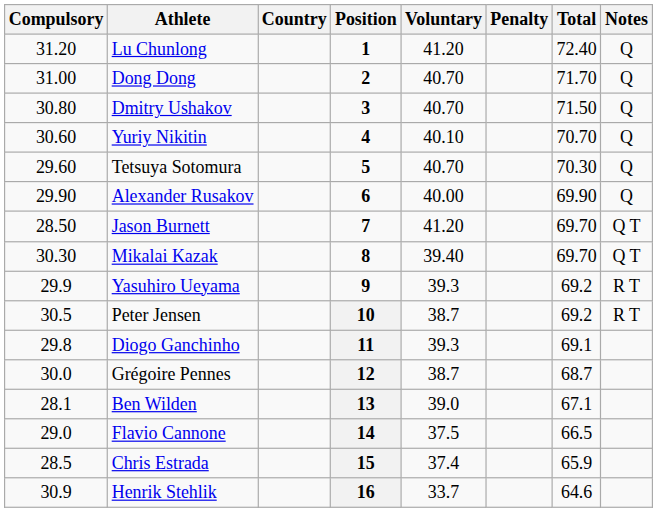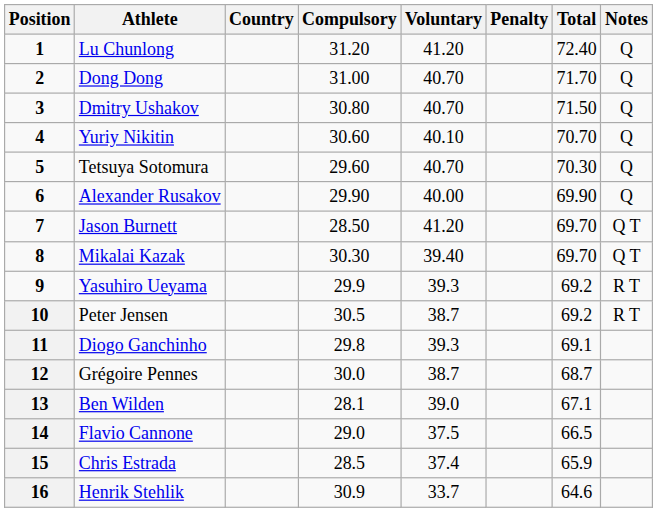 <table class="wikitable sortable" style="text-align:center; font-size:95%">
 <tr>
-<th>Compulsory</th>
+<th>Position</th>
 <th>Athlete</th>
 <th>Country</th>
-<th>Position</th>
+<th>Compulsory</th>
 <th>Voluntary</th>
 <th>Penalty</th>
 <th>Total</th>
 <th>Notes</th>
 </tr>
 <tr>
-<td>31.20</td>
+<td><strong>1</strong></td>
 <td align=left><a href='#'>Lu Chunlong</a></td>
 <td></td>
-<td><strong>1</strong></td>
+<td>31.20</td>
 <td>41.20</td>
 <td></td>
 <td>72.40</td>
 <td>Q</td>
 </tr>
 <tr>
-<td>31.00</td>
+<td><strong>2</strong></td>
 <td align=left><a href='#'>Dong Dong</a></td>
 <td></td>
-<td><strong>2</strong></td>
+<td>31.00</td>
 <td>40.70</td>
 <td></td>
 <td>71.70</td>
 <td>Q</td>
 </tr>
 <tr>
-<td>30.80</td>
+<td><strong>3</strong></td>
 <td align=left><a href='#'>Dmitry Ushakov</a></td>
 <td></td>
-<td><strong>3</strong></td>
+<td>30.80</td>
 <td>40.70</td>
 <td></td>
 <td>71.50</td>
 <td>Q</td>
 </tr>
 <tr>
-<td>30.60</td>
+<td><strong>4</strong></td>
 <td align=left><a href='#'>Yuriy Nikitin</a></td>
 <td></td>
-<td><strong>4</strong></td>
+<td>30.60</td>
 <td>40.10</td>
 <td></td>
 <td>70.70</td>
 <td>Q</td>
 </tr>
 <tr>
-<td>29.60</td>
+<td><strong>5</strong></td>
 <td align=left>Tetsuya Sotomura</td>
 <td></td>
-<td><strong>5</strong></td>
+<td>29.60</td>
 <td>40.70</td>
 <td></td>
 <td>70.30</td>
 <td>Q</td>
 </tr>
 <tr>
-<td>29.90</td>
+<td><strong>6</strong></td>
 <td align=left><a href='#'>Alexander Rusakov</a></td>
 <td></td>
-<td><strong>6</strong></td>
+<td>29.90</td>
 <td>40.00</td>
 <td></td>
 <td>69.90</td>
 <td>Q</td>
 </tr>
 <tr>
-<td>28.50</td>
+<td><strong>7</strong></td>
 <td align=left><a href='#'>Jason Burnett</a></td>
 <td></td>
-<td><strong>7</strong></td>
+<td>28.50</td>
 <td>41.20</td>
 <td></td>
 <td>69.70</td>
 <td>Q T</td>
 </tr>
 <tr>
-<td>30.30</td>
+<td><strong>8</strong></td>
 <td align=left><a href='#'>Mikalai Kazak</a></td>
 <td></td>
-<td><strong>8</strong></td>
+<td>30.30</td>
 <td>39.40</td>
 <td></td>
 <td>69.70</td>
 <td>Q T</td>
 </tr>
 <tr>
-<td>29.9</td>
+<td><strong>9</strong></td>
 <td align=left><a href='#'>Yasuhiro Ueyama</a></td>
 <td></td>
-<td><strong>9</strong></td>
+<td>29.9</td>
 <td>39.3</td>
 <td></td>
 <td>69.2</td>
 <td>R T</td>
 </tr>
 <tr>
-<td>30.5</td>
+<th><strong>10</strong></th>
 <td align=left>Peter Jensen</td>
 <td></td>
-<th><strong>10</strong></th>
+<td>30.5</td>
 <td>38.7</td>
 <td></td>
 <td>69.2</td>
 <td>R T</td>
 </tr>
 <tr>
-<td>29.8</td>
+<th><strong>11</strong></th>
 <td align=left><a href='#'>Diogo Ganchinho</a></td>
 <td></td>
-<th><strong>11</strong></th>
+<td>29.8</td>
 <td>39.3</td>
 <td></td>
 <td>69.1</td>
 <td></td>
 </tr>
 <tr>
-<td>30.0</td>
+<th><strong>12</strong></th>
 <td align=left>Grégoire Pennes</td>
 <td></td>
-<th><strong>12</strong></th>
+<td>30.0</td>
 <td>38.7</td>
 <td></td>
 <td>68.7</td>
 <td></td>
 </tr>
 <tr>
-<td>28.1</td>
+<th><strong>13</strong></th>
 <td align=left><a href='#'>Ben Wilden</a></td>
 <td></td>
-<th><strong>13</strong></th>
+<td>28.1</td>
 <td>39.0</td>
 <td></td>
 <td>67.1</td>
 <td></td>
 </tr>
 <tr>
-<td>29.0</td>
+<th><strong>14</strong></th>
 <td align=left><a href='#'>Flavio Cannone</a></td>
 <td></td>
-<th><strong>14</strong></th>
+<td>29.0</td>
 <td>37.5</td>
 <td></td>
 <td>66.5</td>
 <td></td>
 </tr>
 <tr>
-<td>28.5</td>
+<th><strong>15</strong></th>
 <td align=left><a href='#'>Chris Estrada</a></td>
 <td></td>
-<th><strong>15</strong></th>
+<td>28.5</td>
 <td>37.4</td>
 <td></td>
 <td>65.9</td>
 <td></td>
 </tr>
 <tr>
-<td>30.9</td>
+<th><strong>16</strong></th>
 <td align=left><a href='#'>Henrik Stehlik</a></td>
 <td></td>
-<th><strong>16</strong></th>
+<td>30.9</td>
 <td>33.7</td>
 <td></td>
 <td>64.6</td>
 <td></td>
 </tr>
 </table>
